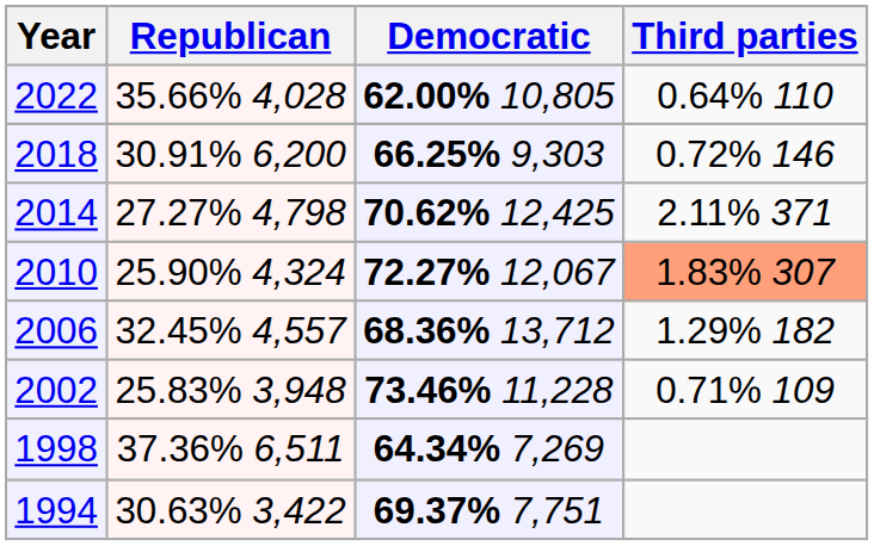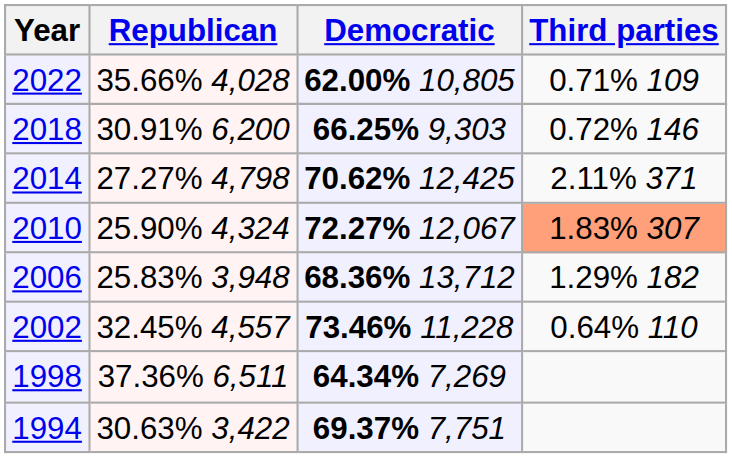 <table class="wikitable" style="font-size:95%;">
 <tr bgcolor=lightgrey>
 <th>Year</th>
 <th><a href='#'>Republican</a></th>
 <th><a href='#'>Democratic</a></th>
 <th><a href='#'>Third parties</a></th>
 </tr>
 <tr>
 <td align="center" bgcolor="#f0f0ff"><a href='#'>2022</a></td>
 <td align="center" bgcolor="#fff3f3">35.66% <em>4,028</em></td>
 <td align="center" bgcolor="#f0f0ff"><strong>62.00%</strong> <em>10,805</em></td>
-<td align="center">0.64% <em>110</em></td>
+<td align="center">0.71% <em>109</em></td>
 </tr>
 <tr>
 </tr>
 <tr>
 <td align="center" bgcolor="#f0f0ff"><a href='#'>2018</a></td>
 <td align="center" bgcolor="#fff3f3">30.91% <em>6,200</em></td>
 <td align="center" bgcolor="#f0f0ff"><strong>66.25%</strong> <em>9,303</em></td>
 <td align="center">0.72% <em>146</em></td>
 </tr>
 <tr>
 <td align="center" bgcolor="#f0f0ff"><a href='#'>2014</a></td>
 <td align="center" bgcolor="#fff3f3">27.27% <em>4,798</em></td>
 <td align="center" bgcolor="#f0f0ff"><strong>70.62%</strong> <em>12,425</em></td>
 <td align="center">2.11% <em>371</em></td>
 </tr>
 <tr>
 <td align="center" bgcolor="#f0f0ff"><a href='#'>2010</a></td>
 <td align="center" bgcolor="#fff3f3">25.90% <em>4,324</em></td>
 <td align="center" bgcolor="#f0f0ff"><strong>72.27%</strong> <em>12,067</em></td>
 <td align="center" style="background: lightsalmon;">1.83% <em>307</em></td>
 </tr>
 <tr>
 <td align="center" bgcolor="#f0f0ff"><a href='#'>2006</a></td>
-<td align="center" bgcolor="#fff3f3">32.45% <em>4,557</em></td>
+<td align="center" bgcolor="#fff3f3">25.83% <em>3,948</em></td>
 <td align="center" bgcolor="#f0f0ff"><strong>68.36%</strong> <em>13,712</em></td>
 <td align="center">1.29% <em>182</em></td>
 </tr>
 <tr>
 <td align="center" bgcolor="#f0f0ff"><a href='#'>2002</a></td>
-<td align="center" bgcolor="#fff3f3">25.83% <em>3,948</em></td>
+<td align="center" bgcolor="#fff3f3">32.45% <em>4,557</em></td>
 <td align="center" bgcolor="#f0f0ff"><strong>73.46%</strong> <em>11,228</em></td>
-<td align="center">0.71% <em>109</em></td>
+<td align="center">0.64% <em>110</em></td>
 </tr>
 <tr>
 <td align="center" bgcolor="#f0f0ff"><a href='#'>1998</a></td>
 <td align="center" bgcolor="#fff3f3">37.36% <em>6,511</em></td>
 <td align="center" bgcolor="#f0f0ff"><strong>64.34%</strong> <em>7,269</em></td>
 <td align="center"></td>
 </tr>
 <tr>
 <td align="center" bgcolor="#f0f0ff"><a href='#'>1994</a></td>
 <td align="center" bgcolor="#fff3f3">30.63% <em>3,422</em></td>
 <td align="center" bgcolor="#f0f0ff"><strong>69.37%</strong> <em>7,751</em></td>
 <td align="center"></td>
 </tr>
 </table>
